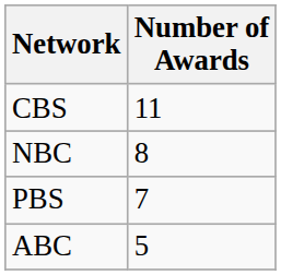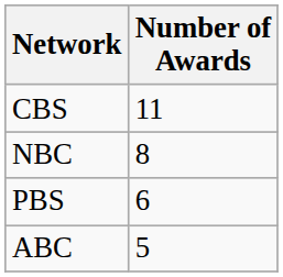 <table class="wikitable">
 <tr>
 <th>Network</th>
 <th>Number of<br>Awards</th>
 </tr>
 <tr>
 <td>CBS</td>
 <td>11</td>
 </tr>
 <tr>
 <td>NBC</td>
 <td>8</td>
 </tr>
 <tr>
 <td>PBS</td>
-<td>7</td>
+<td>6</td>
 </tr>
 <tr>
 <td>ABC</td>
 <td>5</td>
 </tr>
 </table>
